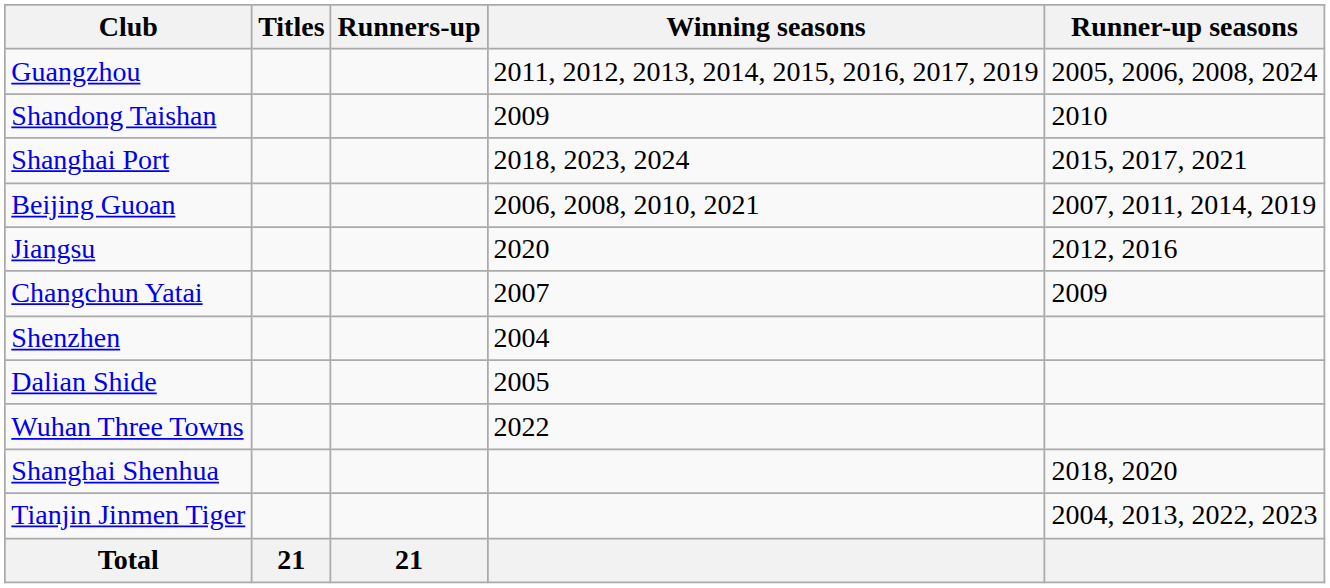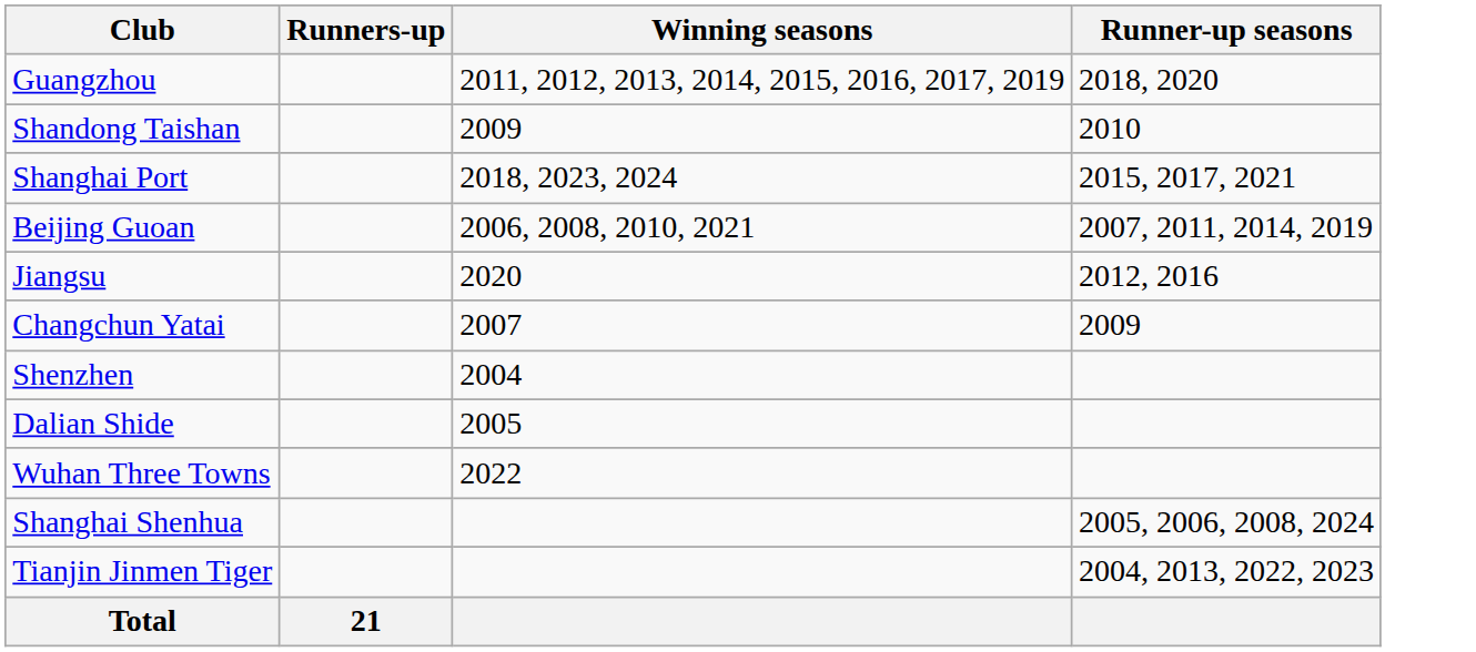 <table class="wikitable">
 <tr>
 <th>Club</th>
-<th>Titles</th>
 <th>Runners-up</th>
 <th>Winning seasons</th>
 <th>Runner-up seasons</th>
 </tr>
 <tr>
 <td><a href='#'>Guangzhou</a></td>
 <td></td>
-<td></td>
 <td>2011, 2012, 2013, 2014, 2015, 2016, 2017, 2019</td>
-<td>2005, 2006, 2008, 2024</td>
+<td>2018, 2020</td>
 </tr>
 <tr>
 <td><a href='#'>Shandong Taishan</a></td>
-<td></td>
 <td></td>
 <td>2009</td>
 <td>2010</td>
 </tr>
 <tr>
 <td><a href='#'>Shanghai Port</a></td>
 <td></td>
-<td></td>
 <td>2018, 2023, 2024</td>
 <td>2015, 2017, 2021</td>
 </tr>
 <tr>
 <td><a href='#'>Beijing Guoan</a></td>
-<td></td>
 <td></td>
 <td>2006, 2008, 2010, 2021</td>
 <td>2007, 2011, 2014, 2019</td>
 </tr>
 <tr>
 <td><a href='#'>Jiangsu</a></td>
 <td></td>
-<td></td>
 <td>2020</td>
 <td>2012, 2016</td>
 </tr>
 <tr>
 <td><a href='#'>Changchun Yatai</a></td>
-<td></td>
 <td></td>
 <td>2007</td>
 <td>2009</td>
 </tr>
 <tr>
 <td><a href='#'>Shenzhen</a></td>
 <td></td>
-<td></td>
 <td>2004</td>
 <td></td>
 </tr>
 <tr>
 <td><a href='#'>Dalian Shide</a></td>
 <td></td>
-<td></td>
 <td>2005</td>
 <td></td>
 </tr>
 <tr>
 <td><a href='#'>Wuhan Three Towns</a></td>
-<td></td>
 <td></td>
 <td>2022</td>
 <td></td>
 </tr>
 <tr>
 <td><a href='#'>Shanghai Shenhua</a></td>
 <td></td>
 <td></td>
-<td></td>
-<td>2018, 2020</td>
+<td>2005, 2006, 2008, 2024</td>
 </tr>
 <tr>
 <td><a href='#'>Tianjin Jinmen Tiger</a></td>
-<td></td>
 <td></td>
 <td></td>
 <td>2004, 2013, 2022, 2023</td>
 </tr>
 <tr>
 <th>Total</th>
 <th>21</th>
-<th>21</th>
 <th></th>
 <th></th>
 </tr>
 </table>
